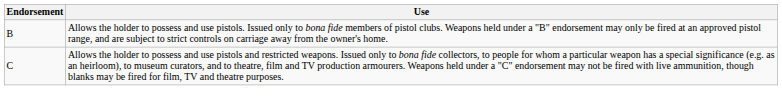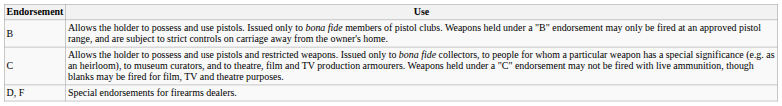 <table class="wikitable">
 <tr>
 <th>Endorsement</th>
 <th>Use</th>
 </tr>
 <tr>
 <td>B</td>
 <td>Allows the holder to possess and use pistols. Issued only to <em>bona fide</em> members of pistol clubs. Weapons held under a "B" endorsement may only be fired at an approved pistol range, and are subject to strict controls on carriage away from the owner's home.</td>
 </tr>
 <tr>
 <td>C</td>
 <td>Allows the holder to possess and use pistols and restricted weapons. Issued only to <em>bona fide</em> collectors, to people for whom a particular weapon has a special significance (e.g. as an heirloom), to museum curators, and to theatre, film and TV production armourers. Weapons held under a "C" endorsement may not be fired with live ammunition, though blanks may be fired for film, TV and theatre purposes.</td>
 </tr>
+<tr>
+<td>D, F</td>
+<td>Special endorsements for firearms dealers.</td>
+</tr>
 </table>
